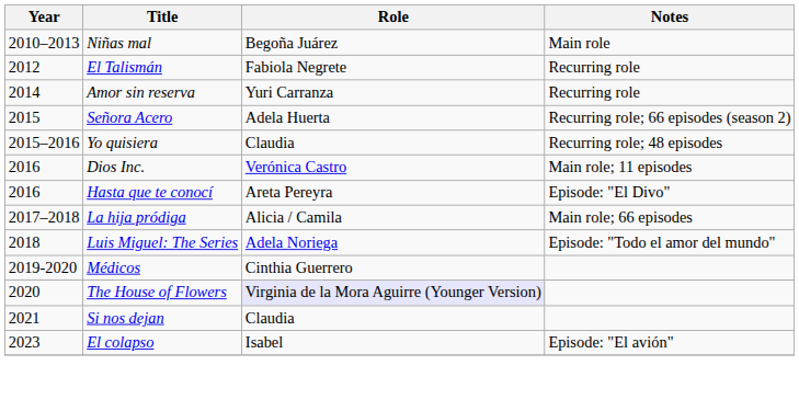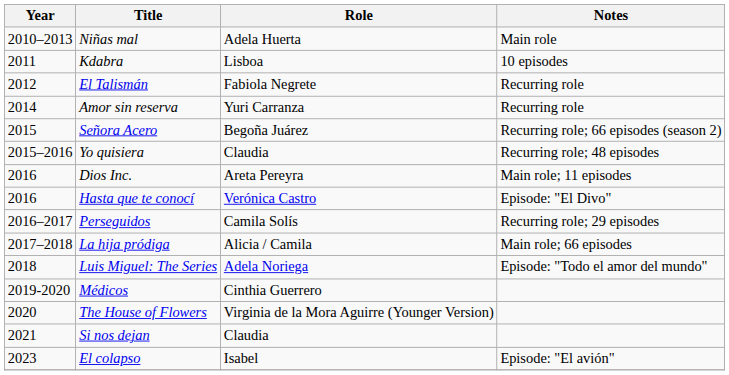 <table class="wikitable sortable">
 <tr>
 <th>Year</th>
 <th>Title</th>
 <th>Role</th>
 <th class="unsortable">Notes</th>
 </tr>
 <tr>
 <td>2010–2013</td>
 <td><em>Niñas mal</em></td>
-<td>Begoña Juárez</td>
+<td>Adela Huerta</td>
 <td>Main role</td>
+</tr>
+<tr>
+<td>2011</td>
+<td><em>Kdabra</em></td>
+<td>Lisboa</td>
+<td>10 episodes</td>
 </tr>
 <tr>
 <td>2012</td>
 <td><em><a href='#'>El Talismán</a></em></td>
 <td>Fabiola Negrete</td>
 <td>Recurring role</td>
 </tr>
 <tr>
 <td>2014</td>
 <td><em>Amor sin reserva</em></td>
 <td>Yuri Carranza</td>
 <td>Recurring role</td>
 </tr>
 <tr>
 <td>2015</td>
 <td><em><a href='#'>Señora Acero</a></em></td>
-<td>Adela Huerta</td>
+<td>Begoña Juárez</td>
 <td>Recurring role; 66 episodes (season 2)</td>
 </tr>
 <tr>
 <td>2015–2016</td>
 <td><em>Yo quisiera</em></td>
 <td>Claudia</td>
 <td>Recurring role; 48 episodes</td>
 </tr>
 <tr>
 <td>2016</td>
 <td><em>Dios Inc.</em></td>
-<td><a href='#'>Verónica Castro</a></td>
+<td>Areta Pereyra</td>
 <td>Main role; 11 episodes</td>
 </tr>
 <tr>
 <td>2016</td>
 <td><em><a href='#'>Hasta que te conocí</a></em></td>
-<td>Areta Pereyra</td>
+<td><a href='#'>Verónica Castro</a></td>
 <td>Episode: "El Divo"</td>
+</tr>
+<tr>
+<td>2016–2017</td>
+<td><em><a href='#'>Perseguidos</a></em></td>
+<td>Camila Solís</td>
+<td>Recurring role; 29 episodes</td>
 </tr>
 <tr>
 <td>2017–2018</td>
 <td><em><a href='#'>La hija pródiga</a></em></td>
 <td>Alicia / Camila</td>
 <td>Main role; 66 episodes</td>
 </tr>
 <tr>
 <td>2018</td>
 <td><em><a href='#'>Luis Miguel: The Series</a></em></td>
 <td><a href='#'>Adela Noriega</a></td>
 <td>Episode: "Todo el amor del mundo"</td>
 </tr>
 <tr>
 <td>2019-2020</td>
 <td><em><a href='#'>Médicos</a></em></td>
 <td>Cinthia Guerrero</td>
 <td></td>
 </tr>
 <tr>
 <td>2020</td>
 <td><em><a href='#'>The House of Flowers</a></em></td>
-<td style="background: lavender;">Virginia de la Mora Aguirre (Younger Version)</td>
+<td>Virginia de la Mora Aguirre (Younger Version)</td>
 <td></td>
 </tr>
 <tr>
 <td>2021</td>
 <td><em><a href='#'>Si nos dejan</a></em></td>
 <td>Claudia</td>
 <td></td>
 </tr>
 <tr>
 <td>2023</td>
 <td><em><a href='#'>El colapso</a></em></td>
 <td>Isabel</td>
 <td>Episode: "El avión"</td>
 </tr>
 <tr>
 </tr>
 </table>
